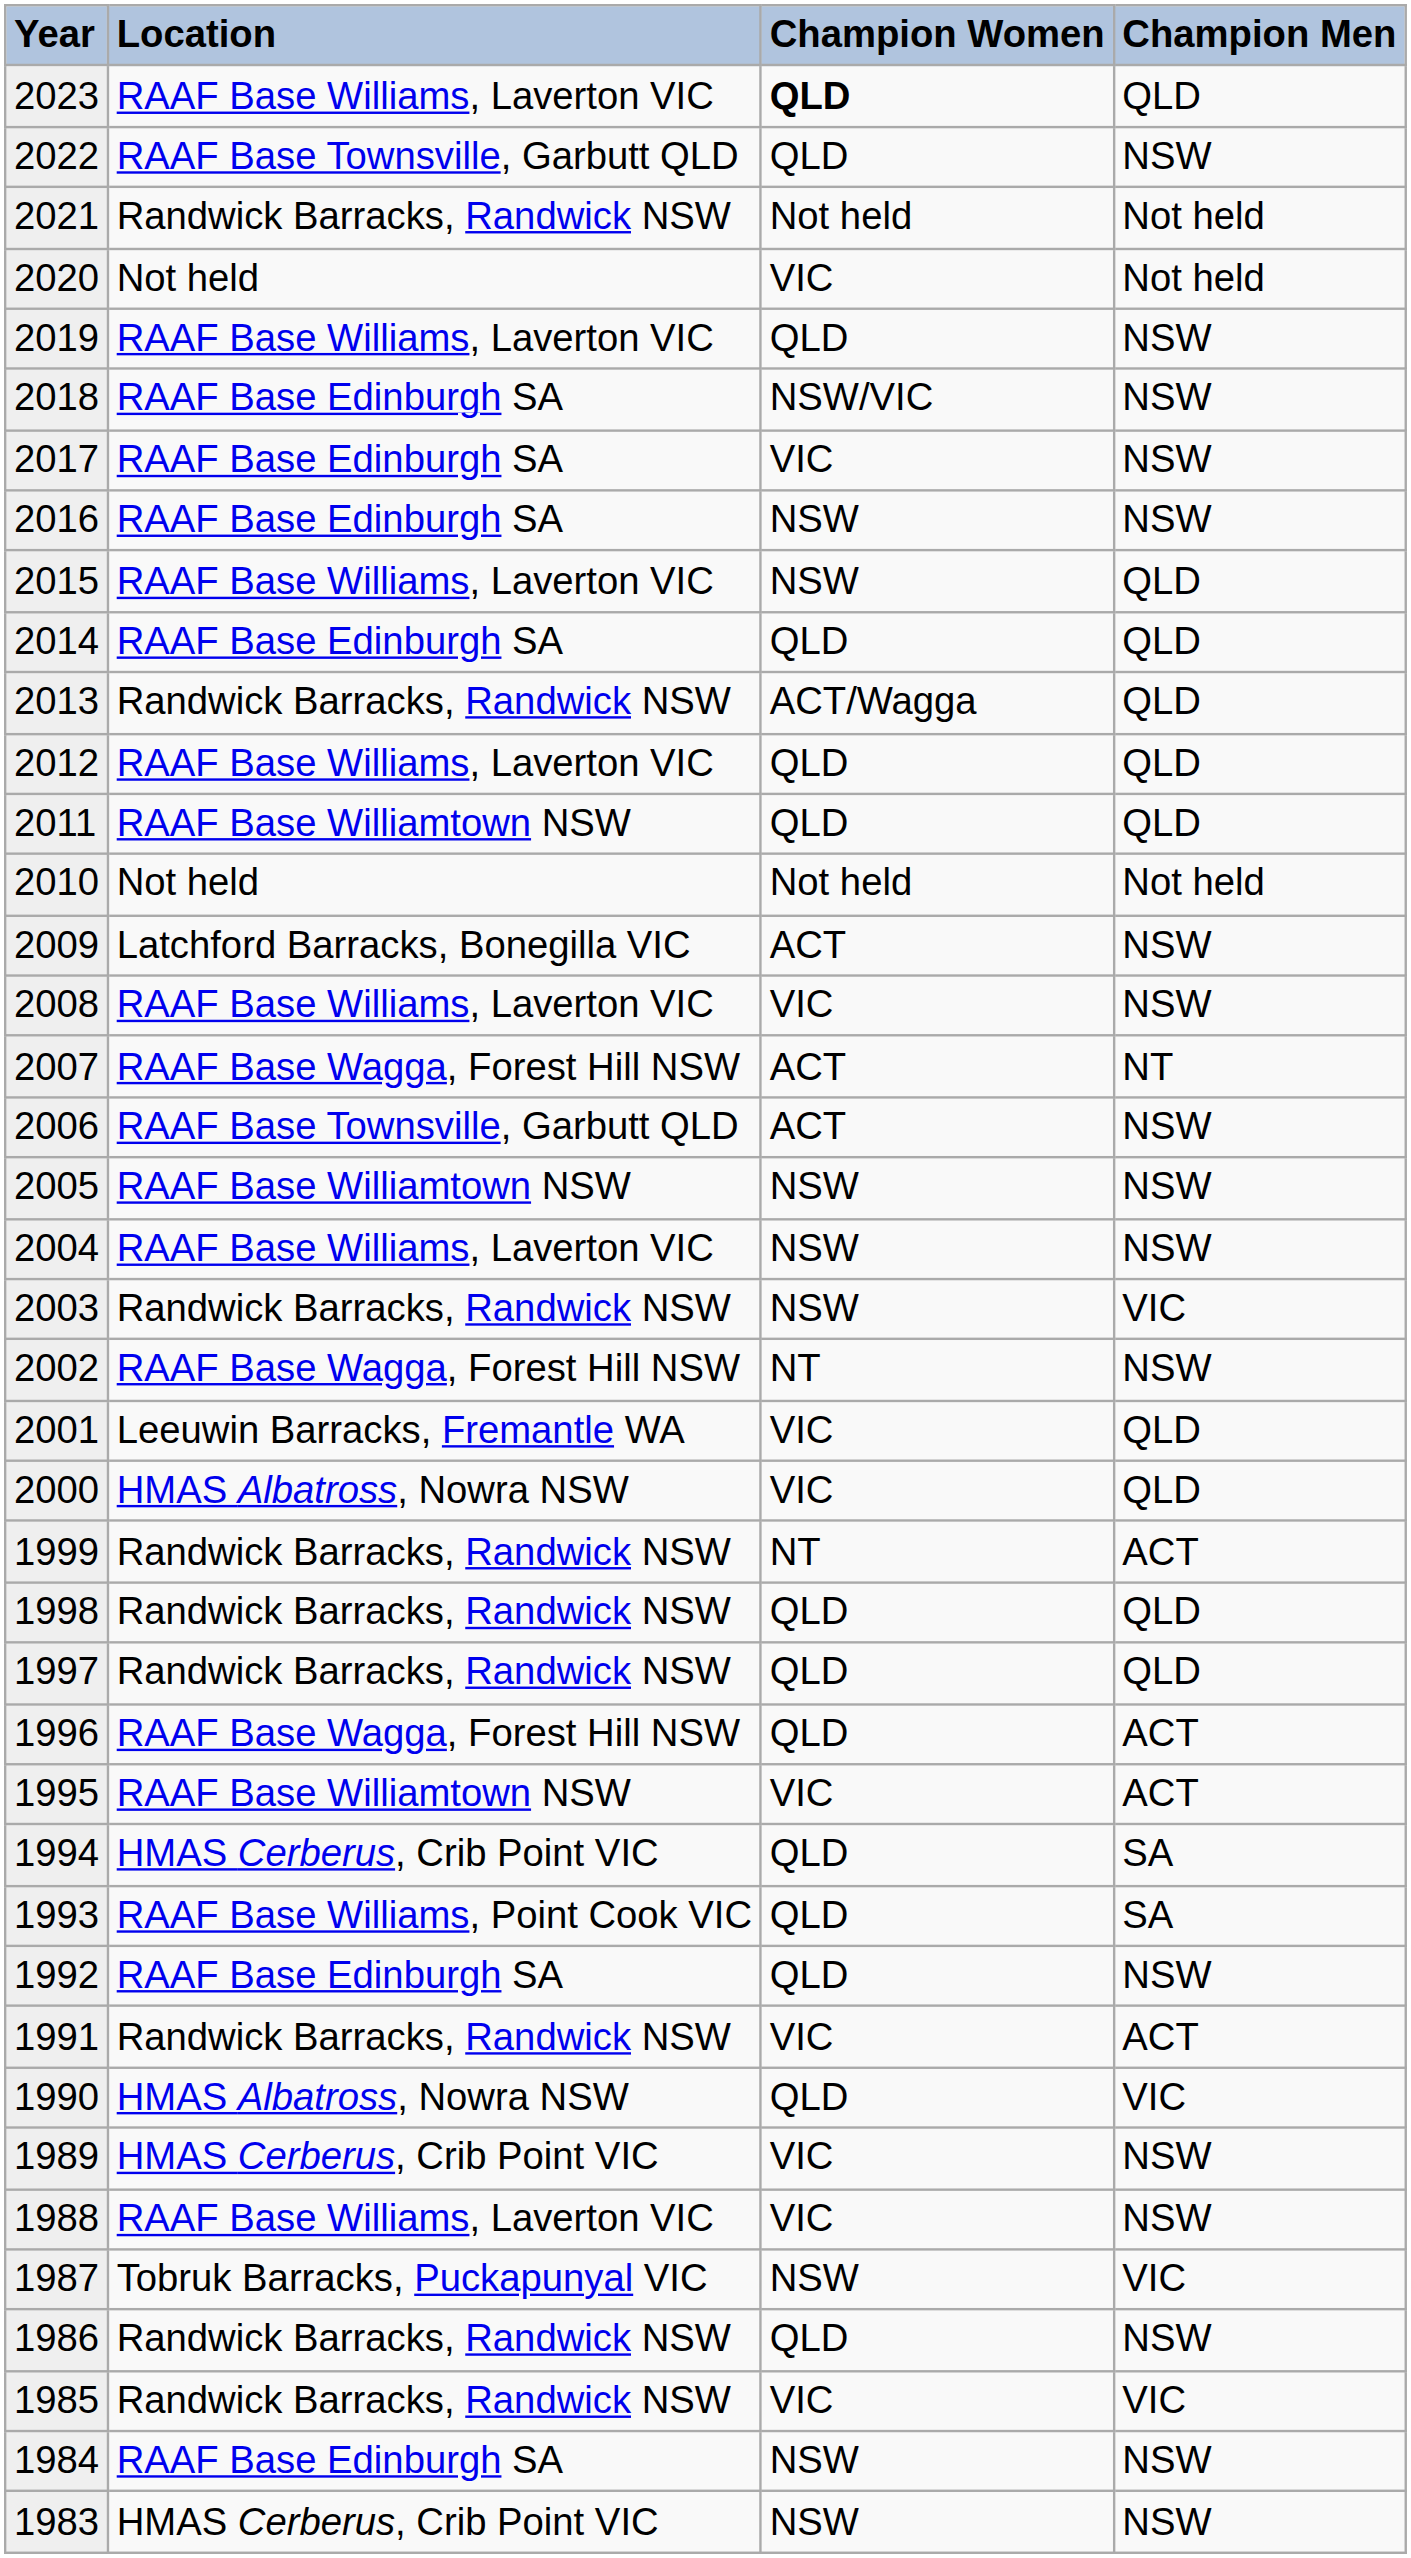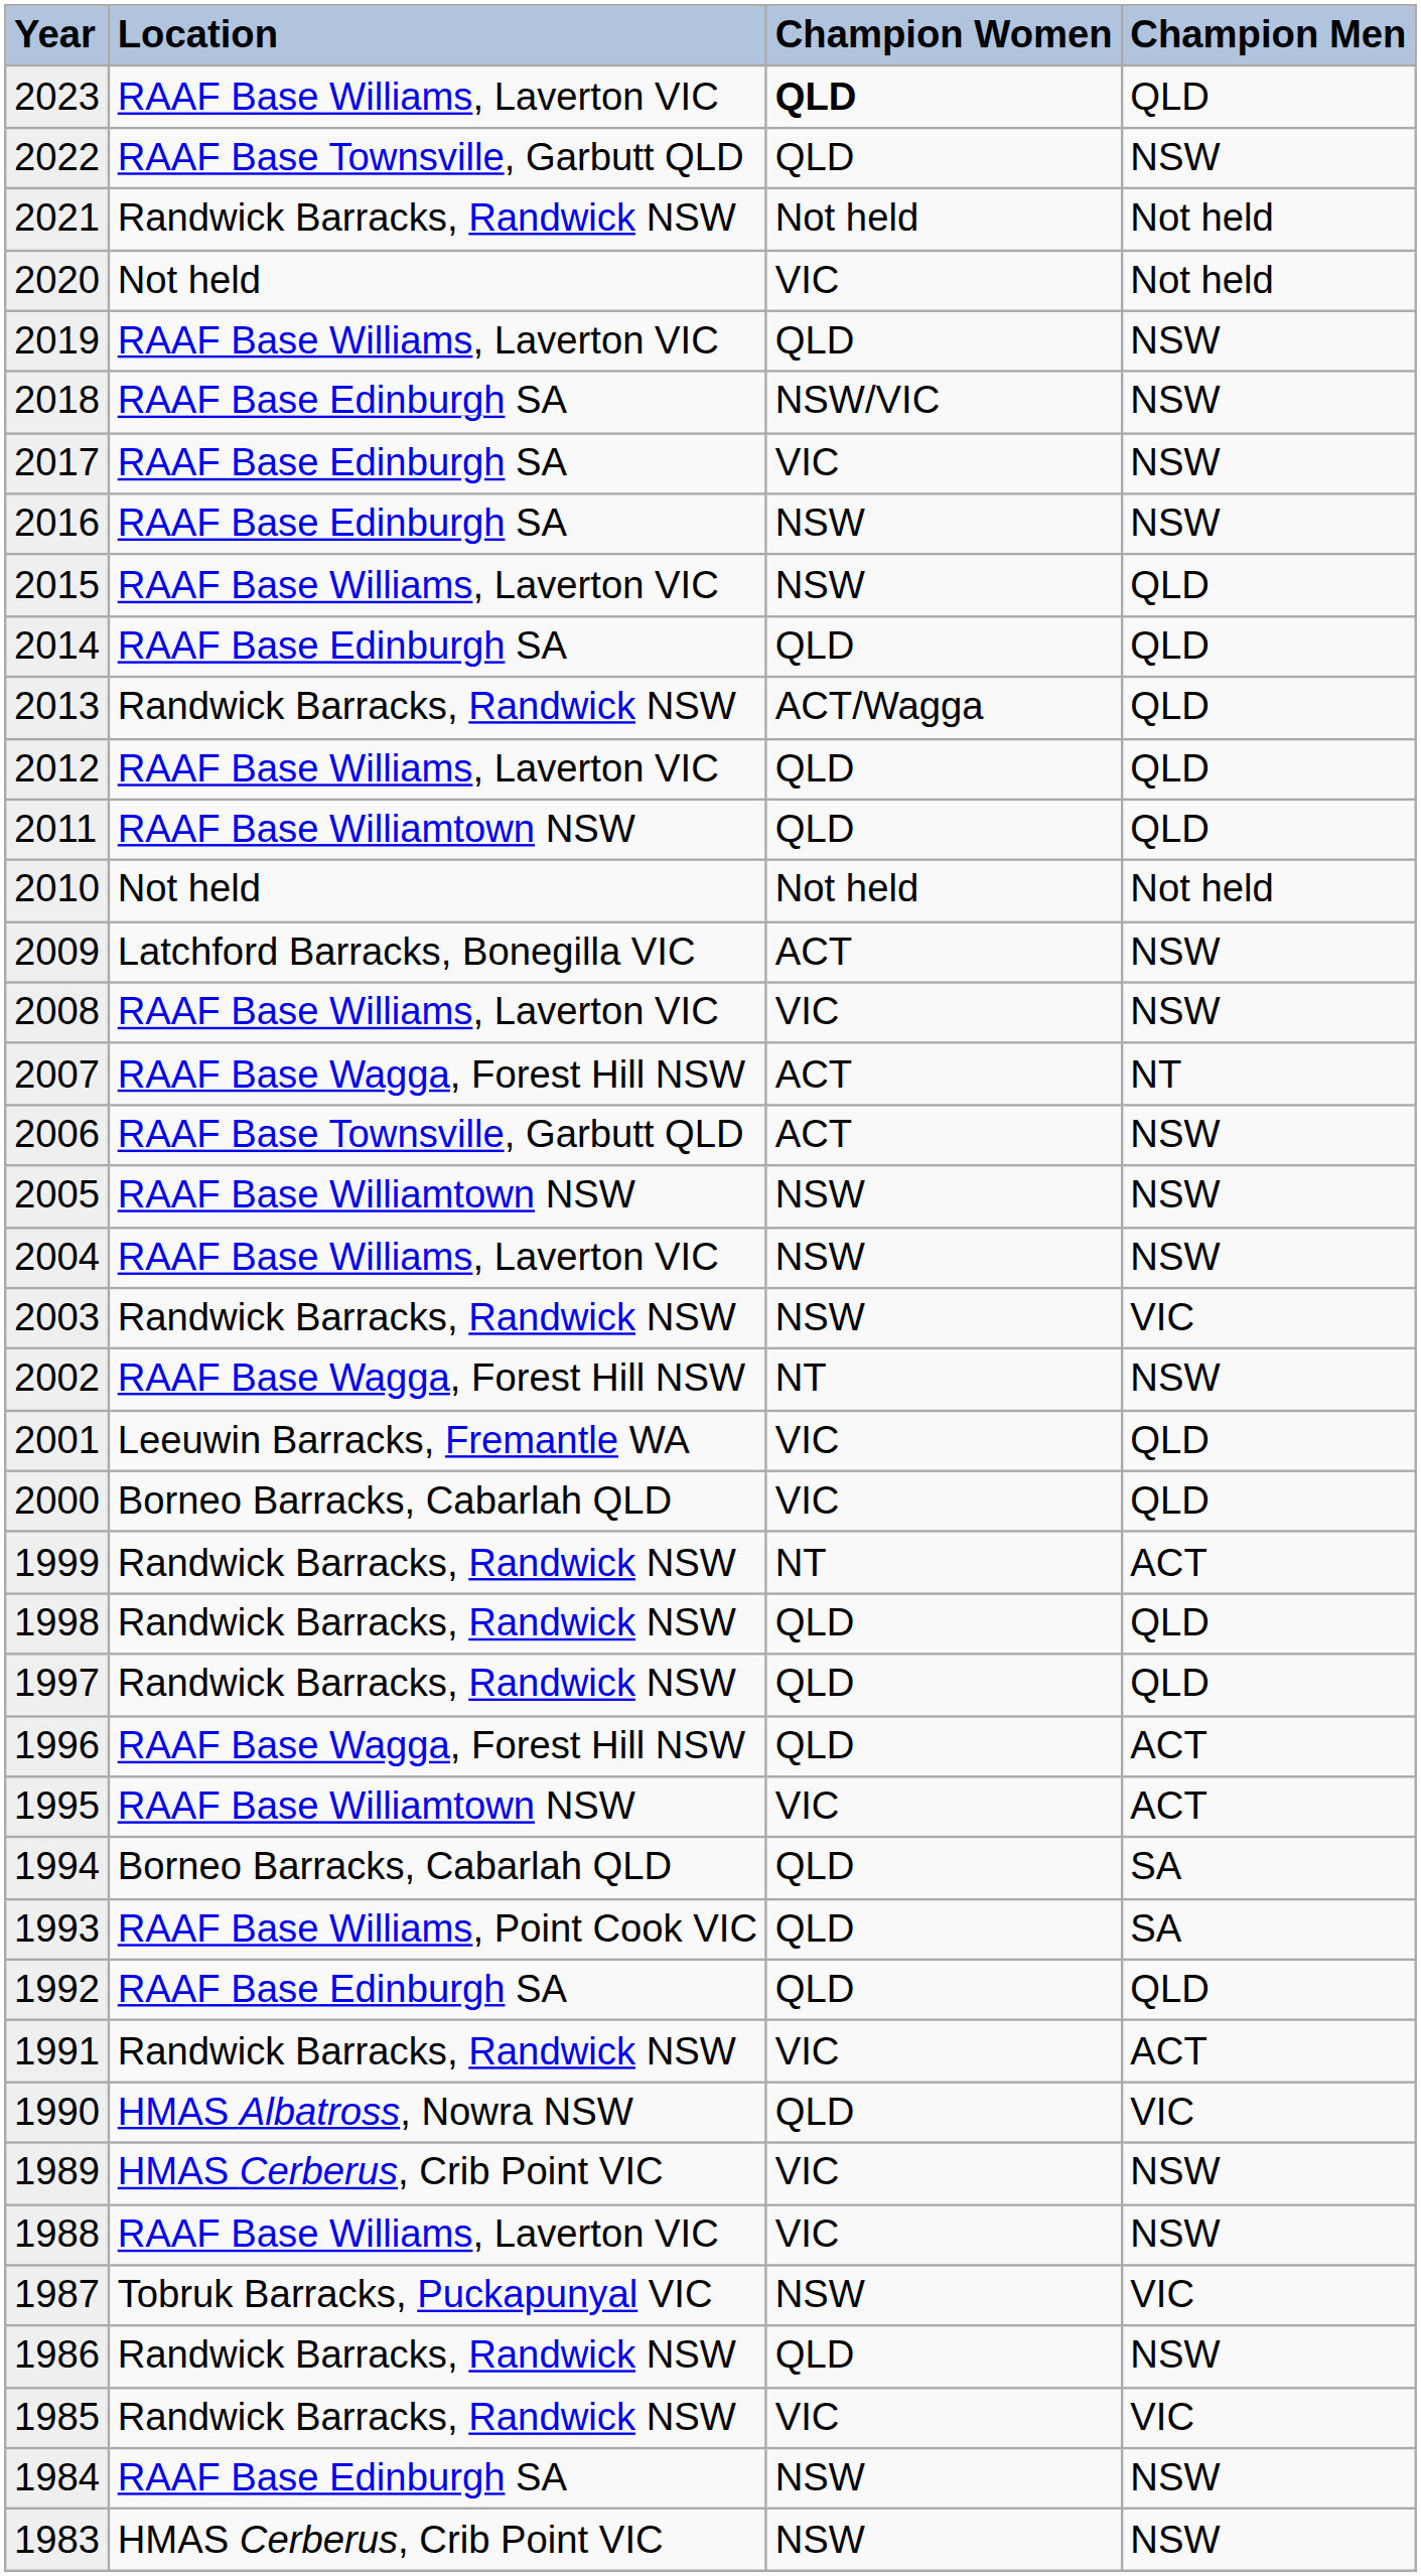 <table class="wikitable">
 <tr align=left>
 <td bgcolor=lightsteelblue><strong>Year</strong></td>
 <td bgcolor=lightsteelblue><strong>Location</strong></td>
 <td bgcolor=lightsteelblue><strong>Champion Women</strong></td>
 <td bgcolor=lightsteelblue><strong>Champion Men</strong></td>
 </tr>
 <tr>
 <td style="background:#efefef;">2023</td>
 <td><a href='#'>RAAF Base Williams</a>, Laverton VIC</td>
 <td><strong>QLD</strong></td>
 <td>QLD</td>
 </tr>
 <tr>
 <td style="background:#efefef;">2022</td>
 <td><a href='#'>RAAF Base Townsville</a>, Garbutt QLD</td>
 <td>QLD</td>
 <td>NSW</td>
 </tr>
 <tr>
 <td style="background:#efefef;">2021</td>
 <td>Randwick Barracks, <a href='#'>Randwick</a> NSW</td>
 <td>Not held</td>
 <td>Not held</td>
 </tr>
 <tr>
 <td style="background:#efefef;">2020</td>
 <td>Not held</td>
 <td>VIC</td>
 <td>Not held</td>
 </tr>
 <tr>
 <td style="background:#efefef;">2019</td>
 <td><a href='#'>RAAF Base Williams</a>, Laverton VIC</td>
 <td>QLD</td>
 <td>NSW</td>
 </tr>
 <tr>
 <td style="background:#efefef;">2018</td>
 <td><a href='#'>RAAF Base Edinburgh</a> SA</td>
 <td>NSW/VIC</td>
 <td>NSW</td>
 </tr>
 <tr>
 <td style="background:#efefef;">2017</td>
 <td><a href='#'>RAAF Base Edinburgh</a> SA</td>
 <td>VIC</td>
 <td>NSW</td>
 </tr>
 <tr>
 <td style="background:#efefef;">2016</td>
 <td><a href='#'>RAAF Base Edinburgh</a> SA</td>
 <td>NSW</td>
 <td>NSW</td>
 </tr>
 <tr>
 <td style="background:#efefef;">2015</td>
 <td><a href='#'>RAAF Base Williams</a>, Laverton VIC</td>
 <td>NSW</td>
 <td>QLD</td>
 </tr>
 <tr>
 <td style="background:#efefef;">2014</td>
 <td><a href='#'>RAAF Base Edinburgh</a> SA</td>
 <td>QLD</td>
 <td>QLD</td>
 </tr>
 <tr>
 <td style="background:#efefef;">2013</td>
 <td>Randwick Barracks, <a href='#'>Randwick</a> NSW</td>
 <td>ACT/Wagga</td>
 <td>QLD</td>
 </tr>
 <tr>
 <td style="background:#efefef;">2012</td>
 <td><a href='#'>RAAF Base Williams</a>, Laverton VIC</td>
 <td>QLD</td>
 <td>QLD</td>
 </tr>
 <tr>
 <td style="background:#efefef;">2011</td>
 <td><a href='#'>RAAF Base Williamtown</a> NSW</td>
 <td>QLD</td>
 <td>QLD</td>
 </tr>
 <tr>
 <td style="background:#efefef;">2010</td>
 <td>Not held</td>
 <td>Not held</td>
 <td>Not held</td>
 </tr>
 <tr>
 <td style="background:#efefef;">2009</td>
 <td>Latchford Barracks, Bonegilla VIC</td>
 <td>ACT</td>
 <td>NSW</td>
 </tr>
 <tr>
 <td style="background:#efefef;">2008</td>
 <td><a href='#'>RAAF Base Williams</a>, Laverton VIC</td>
 <td>VIC</td>
 <td>NSW</td>
 </tr>
 <tr>
 <td style="background:#efefef;">2007</td>
 <td><a href='#'>RAAF Base Wagga</a>, Forest Hill NSW</td>
 <td>ACT</td>
 <td>NT</td>
 </tr>
 <tr>
 <td style="background:#efefef;">2006</td>
 <td><a href='#'>RAAF Base Townsville</a>, Garbutt QLD</td>
 <td>ACT</td>
 <td>NSW</td>
 </tr>
 <tr>
 <td style="background:#efefef;">2005</td>
 <td><a href='#'>RAAF Base Williamtown</a> NSW</td>
 <td>NSW</td>
 <td>NSW</td>
 </tr>
 <tr>
 <td style="background:#efefef;">2004</td>
 <td><a href='#'>RAAF Base Williams</a>, Laverton VIC</td>
 <td>NSW</td>
 <td>NSW</td>
 </tr>
 <tr>
 <td style="background:#efefef;">2003</td>
 <td>Randwick Barracks, <a href='#'>Randwick</a> NSW</td>
 <td>NSW</td>
 <td>VIC</td>
 </tr>
 <tr>
 <td style="background:#efefef;">2002</td>
 <td><a href='#'>RAAF Base Wagga</a>, Forest Hill NSW</td>
 <td>NT</td>
 <td>NSW</td>
 </tr>
 <tr>
 <td style="background:#efefef;">2001</td>
 <td>Leeuwin Barracks, <a href='#'>Fremantle</a> WA</td>
 <td>VIC</td>
 <td>QLD</td>
 </tr>
 <tr>
 <td style="background:#efefef;">2000</td>
-<td><a href='#'>HMAS <em>Albatross</em></a>, Nowra NSW</td>
+<td>Borneo Barracks, Cabarlah QLD</td>
 <td>VIC</td>
 <td>QLD</td>
 </tr>
 <tr>
 <td style="background:#efefef;">1999</td>
 <td>Randwick Barracks, <a href='#'>Randwick</a> NSW</td>
 <td>NT</td>
 <td>ACT</td>
 </tr>
 <tr>
 <td style="background:#efefef;">1998</td>
 <td>Randwick Barracks, <a href='#'>Randwick</a> NSW</td>
 <td>QLD</td>
 <td>QLD</td>
 </tr>
 <tr>
 <td style="background:#efefef;">1997</td>
 <td>Randwick Barracks, <a href='#'>Randwick</a> NSW</td>
 <td>QLD</td>
 <td>QLD</td>
 </tr>
 <tr>
 <td style="background:#efefef;">1996</td>
 <td><a href='#'>RAAF Base Wagga</a>, Forest Hill NSW</td>
 <td>QLD</td>
 <td>ACT</td>
 </tr>
 <tr>
 <td style="background:#efefef;">1995</td>
 <td><a href='#'>RAAF Base Williamtown</a> NSW</td>
 <td>VIC</td>
 <td>ACT</td>
 </tr>
 <tr>
 <td style="background:#efefef;">1994</td>
-<td><a href='#'>HMAS <em>Cerberus</em></a>, Crib Point VIC</td>
+<td>Borneo Barracks, Cabarlah QLD</td>
 <td>QLD</td>
 <td>SA</td>
 </tr>
 <tr>
 <td style="background:#efefef;">1993</td>
 <td><a href='#'>RAAF Base Williams</a>, Point Cook VIC</td>
 <td>QLD</td>
 <td>SA</td>
 </tr>
 <tr>
 <td style="background:#efefef;">1992</td>
 <td><a href='#'>RAAF Base Edinburgh</a> SA</td>
 <td>QLD</td>
-<td>NSW</td>
+<td>QLD</td>
 </tr>
 <tr>
 <td style="background:#efefef;">1991</td>
 <td>Randwick Barracks, <a href='#'>Randwick</a> NSW</td>
 <td>VIC</td>
 <td>ACT</td>
 </tr>
 <tr>
 <td style="background:#efefef;">1990</td>
 <td><a href='#'>HMAS <em>Albatross</em></a>, Nowra NSW</td>
 <td>QLD</td>
 <td>VIC</td>
 </tr>
 <tr>
 <td style="background:#efefef;">1989</td>
 <td><a href='#'>HMAS <em>Cerberus</em></a>, Crib Point VIC</td>
 <td>VIC</td>
 <td>NSW</td>
 </tr>
 <tr>
 <td style="background:#efefef;">1988</td>
 <td><a href='#'>RAAF Base Williams</a>, Laverton VIC</td>
 <td>VIC</td>
 <td>NSW</td>
 </tr>
 <tr>
 <td style="background:#efefef;">1987</td>
 <td>Tobruk Barracks, <a href='#'>Puckapunyal</a> VIC</td>
 <td>NSW</td>
 <td>VIC</td>
 </tr>
 <tr>
 <td style="background:#efefef;">1986</td>
 <td>Randwick Barracks, <a href='#'>Randwick</a> NSW</td>
 <td>QLD</td>
 <td>NSW</td>
 </tr>
 <tr>
 <td style="background:#efefef;">1985</td>
 <td>Randwick Barracks, <a href='#'>Randwick</a> NSW</td>
 <td>VIC</td>
 <td>VIC</td>
 </tr>
 <tr>
 <td style="background:#efefef;">1984</td>
 <td><a href='#'>RAAF Base Edinburgh</a> SA</td>
 <td>NSW</td>
 <td>NSW</td>
 </tr>
 <tr>
 <td style="background:#efefef;">1983</td>
 <td>HMAS <em>Cerberus</em>, Crib Point VIC</td>
 <td>NSW</td>
 <td>NSW</td>
 </tr>
 <tr>
 </tr>
 </table>
